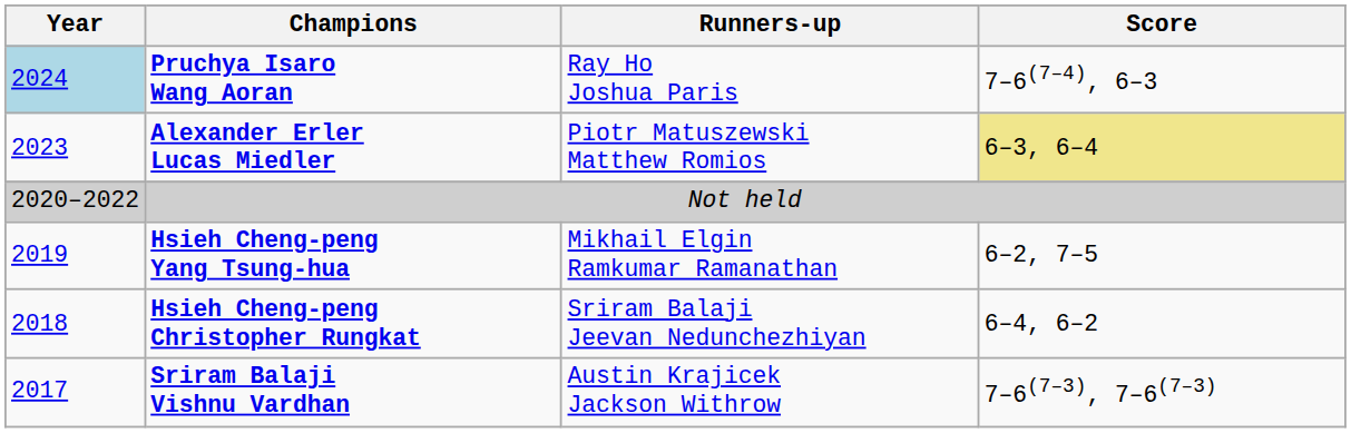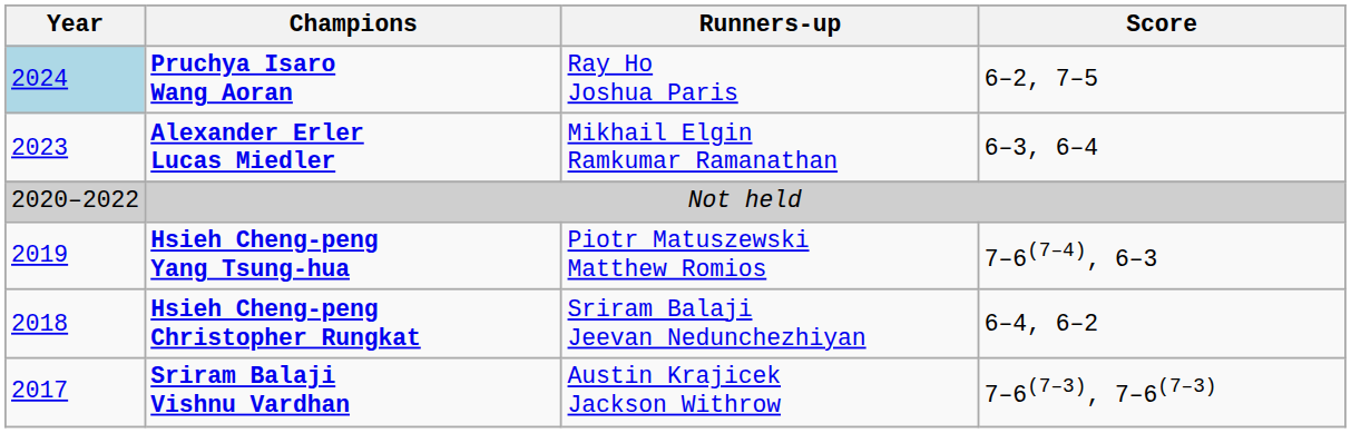 <table class="wikitable" style="font-size:90%">
 <tr>
 <th>Year</th>
 <th width="200">Champions</th>
 <th width="200">Runners-up</th>
 <th width="175">Score</th>
 </tr>
 <tr>
 <td style="background: lightblue;"><a href='#'>2024</a></td>
 <td> <strong><a href='#'>Pruchya Isaro</a></strong> <br>  <strong><a href='#'>Wang Aoran</a></strong></td>
 <td> <a href='#'>Ray Ho</a> <br>  <a href='#'>Joshua Paris</a></td>
-<td>7–6<sup>(7–4)</sup>, 6–3</td>
+<td>6–2, 7–5</td>
 </tr>
 <tr>
 <td><a href='#'>2023</a></td>
 <td> <strong><a href='#'>Alexander Erler</a></strong> <br>  <strong><a href='#'>Lucas Miedler</a></strong></td>
-<td> <a href='#'>Piotr Matuszewski</a> <br>  <a href='#'>Matthew Romios</a></td>
-<td style="background: khaki;">6–3, 6–4</td>
+<td> <a href='#'>Mikhail Elgin</a> <br>  <a href='#'>Ramkumar Ramanathan</a></td>
+<td>6–3, 6–4</td>
 </tr>
 <tr>
 <td style="background:#cfcfcf">2020–2022</td>
 <td colspan=3 align=center style="background:#cfcfcf"><em>Not held</em></td>
 </tr>
 <tr>
 <td><a href='#'>2019</a></td>
 <td> <strong><a href='#'>Hsieh Cheng-peng</a></strong> <br>  <strong><a href='#'>Yang Tsung-hua</a></strong></td>
-<td> <a href='#'>Mikhail Elgin</a> <br>  <a href='#'>Ramkumar Ramanathan</a></td>
-<td>6–2, 7–5</td>
+<td> <a href='#'>Piotr Matuszewski</a> <br>  <a href='#'>Matthew Romios</a></td>
+<td>7–6<sup>(7–4)</sup>, 6–3</td>
 </tr>
 <tr>
 <td><a href='#'>2018</a></td>
 <td> <strong><a href='#'>Hsieh Cheng-peng</a></strong> <br>  <strong><a href='#'>Christopher Rungkat</a></strong></td>
 <td> <a href='#'>Sriram Balaji</a> <br>  <a href='#'>Jeevan Nedunchezhiyan</a></td>
 <td>6–4, 6–2</td>
 </tr>
 <tr>
 <td><a href='#'>2017</a></td>
 <td> <strong><a href='#'>Sriram Balaji</a></strong> <br>  <strong><a href='#'>Vishnu Vardhan</a></strong></td>
 <td> <a href='#'>Austin Krajicek</a> <br>  <a href='#'>Jackson Withrow</a></td>
 <td>7–6<sup>(7–3)</sup>, 7–6<sup>(7–3)</sup></td>
 </tr>
 </table>
